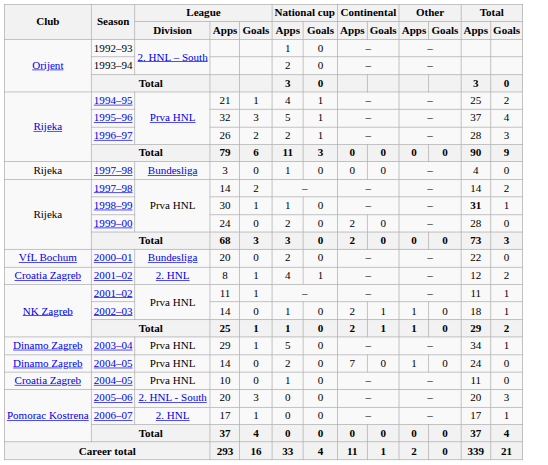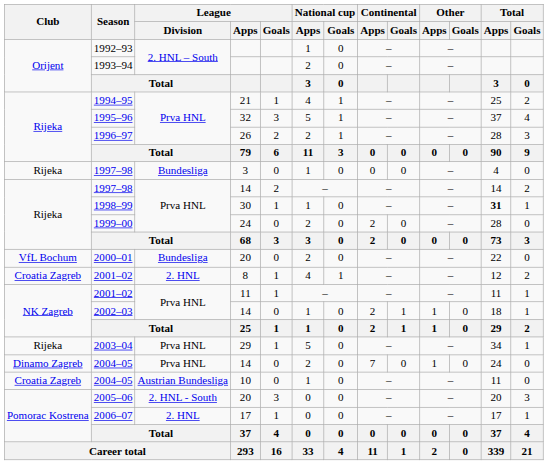 <table class="wikitable" style="text-align:center">
 <tr>
 <th rowspan="2">Club</th>
 <th rowspan="2">Season</th>
 <th colspan="3">League</th>
 <th colspan="2">National cup</th>
 <th colspan="2">Continental</th>
 <th colspan="2">Other</th>
 <th colspan="2">Total</th>
 </tr>
 <tr>
 <th>Division</th>
 <th>Apps</th>
 <th>Goals</th>
 <th>Apps</th>
 <th>Goals</th>
 <th>Apps</th>
 <th>Goals</th>
 <th>Apps</th>
 <th>Goals</th>
 <th>Apps</th>
 <th>Goals</th>
 </tr>
 <tr>
 <td rowspan="3"><a href='#'>Orijent</a></td>
 <td>1992–93</td>
 <td rowspan="2"><a href='#'>2. HNL – South</a></td>
 <td></td>
 <td></td>
 <td>1</td>
 <td>0</td>
 <td colspan="2">–</td>
 <td colspan="2">–</td>
 <td></td>
 <td></td>
 </tr>
 <tr>
 <td>1993–94</td>
 <td></td>
 <td></td>
 <td>2</td>
 <td>0</td>
 <td colspan="2">–</td>
 <td colspan="2">–</td>
 <td></td>
 <td></td>
 </tr>
 <tr>
 <th colspan="2">Total</th>
 <th></th>
 <th></th>
 <th>3</th>
 <th>0</th>
 <th></th>
 <th></th>
 <th></th>
 <th></th>
 <th>3</th>
 <th>0</th>
 </tr>
 <tr>
 <td rowspan="4"><a href='#'>Rijeka</a></td>
 <td><a href='#'>1994–95</a></td>
 <td rowspan="3"><a href='#'>Prva HNL</a></td>
 <td>21</td>
 <td>1</td>
 <td>4</td>
 <td>1</td>
 <td colspan="2">–</td>
 <td colspan="2">–</td>
 <td>25</td>
 <td>2</td>
 </tr>
 <tr>
 <td><a href='#'>1995–96</a></td>
 <td>32</td>
 <td>3</td>
 <td>5</td>
 <td>1</td>
 <td colspan="2">–</td>
 <td colspan="2">–</td>
 <td>37</td>
 <td>4</td>
 </tr>
 <tr>
 <td><a href='#'>1996–97</a></td>
 <td>26</td>
 <td>2</td>
 <td>2</td>
 <td>1</td>
 <td colspan="2">–</td>
 <td colspan="2">–</td>
 <td>28</td>
 <td>3</td>
 </tr>
 <tr>
 <th colspan="2">Total</th>
 <th>79</th>
 <th>6</th>
 <th>11</th>
 <th>3</th>
 <th>0</th>
 <th>0</th>
 <th>0</th>
 <th>0</th>
 <th>90</th>
 <th>9</th>
 </tr>
 <tr>
 <td>Rijeka</td>
 <td><a href='#'>1997–98</a></td>
 <td><a href='#'>Bundesliga</a></td>
 <td>3</td>
 <td>0</td>
 <td>1</td>
 <td>0</td>
 <td>0</td>
 <td>0</td>
 <td colspan="2">–</td>
 <td>4</td>
 <td>0</td>
 </tr>
 <tr>
 <td rowspan="4">Rijeka</td>
 <td><a href='#'>1997–98</a></td>
 <td rowspan="3">Prva HNL</td>
 <td>14</td>
 <td>2</td>
 <td colspan="2">–</td>
 <td colspan="2">–</td>
 <td colspan="2">–</td>
 <td>14</td>
 <td>2</td>
 </tr>
 <tr>
 <td><a href='#'>1998–99</a></td>
 <td>30</td>
 <td>1</td>
 <td>1</td>
 <td>0</td>
 <td colspan="2">–</td>
 <td colspan="2">–</td>
 <td><strong>31</strong></td>
 <td>1</td>
 </tr>
 <tr>
 <td><a href='#'>1999–00</a></td>
 <td>24</td>
 <td>0</td>
 <td>2</td>
 <td>0</td>
 <td>2</td>
 <td>0</td>
 <td colspan="2">–</td>
 <td>28</td>
 <td>0</td>
 </tr>
 <tr>
 <th colspan="2">Total</th>
 <th>68</th>
 <th>3</th>
 <th>3</th>
 <th>0</th>
 <th>2</th>
 <th>0</th>
 <th>0</th>
 <th>0</th>
 <th>73</th>
 <th>3</th>
 </tr>
 <tr>
 <td><a href='#'>VfL Bochum</a></td>
 <td><a href='#'>2000–01</a></td>
 <td><a href='#'>Bundesliga</a></td>
 <td>20</td>
 <td>0</td>
 <td>2</td>
 <td>0</td>
 <td colspan="2">–</td>
 <td colspan="2">–</td>
 <td>22</td>
 <td>0</td>
 </tr>
 <tr>
 <td><a href='#'>Croatia Zagreb</a></td>
 <td><a href='#'>2001–02</a></td>
 <td><a href='#'>2. HNL</a></td>
 <td>8</td>
 <td>1</td>
 <td>4</td>
 <td>1</td>
 <td colspan="2">–</td>
 <td colspan="2">–</td>
 <td>12</td>
 <td>2</td>
 </tr>
 <tr>
 <td rowspan="3"><a href='#'>NK Zagreb</a></td>
 <td><a href='#'>2001–02</a></td>
 <td rowspan="2">Prva HNL</td>
 <td>11</td>
 <td>1</td>
 <td colspan="2">–</td>
 <td colspan="2">–</td>
 <td colspan="2">–</td>
 <td>11</td>
 <td>1</td>
 </tr>
 <tr>
 <td><a href='#'>2002–03</a></td>
 <td>14</td>
 <td>0</td>
 <td>1</td>
 <td>0</td>
 <td>2</td>
 <td>1</td>
 <td>1</td>
 <td>0</td>
 <td>18</td>
 <td>1</td>
 </tr>
 <tr>
 <th colspan="2">Total</th>
 <th>25</th>
 <th>1</th>
 <th>1</th>
 <th>0</th>
 <th>2</th>
 <th>1</th>
 <th>1</th>
 <th>0</th>
 <th>29</th>
 <th>2</th>
 </tr>
 <tr>
-<td><a href='#'>Dinamo Zagreb</a></td>
+<td>Rijeka</td>
 <td><a href='#'>2003–04</a></td>
 <td>Prva HNL</td>
 <td>29</td>
 <td>1</td>
 <td>5</td>
 <td>0</td>
 <td colspan="2">–</td>
 <td colspan="2">–</td>
 <td>34</td>
 <td>1</td>
 </tr>
 <tr>
 <td><a href='#'>Dinamo Zagreb</a></td>
 <td><a href='#'>2004–05</a></td>
 <td>Prva HNL</td>
 <td>14</td>
 <td>0</td>
 <td>2</td>
 <td>0</td>
 <td>7</td>
 <td>0</td>
 <td>1</td>
 <td>0</td>
 <td>24</td>
 <td>0</td>
 </tr>
 <tr>
 <td><a href='#'>Croatia Zagreb</a></td>
 <td><a href='#'>2004–05</a></td>
-<td>Prva HNL</td>
+<td><a href='#'>Austrian Bundesliga</a></td>
 <td>10</td>
 <td>0</td>
 <td>1</td>
 <td>0</td>
 <td colspan="2">–</td>
 <td colspan="2">–</td>
 <td>11</td>
 <td>0</td>
 </tr>
 <tr>
 <td rowspan="3"><a href='#'>Pomorac Kostrena</a></td>
 <td><a href='#'>2005–06</a></td>
 <td><a href='#'>2. HNL - South</a></td>
 <td>20</td>
 <td>3</td>
 <td>0</td>
 <td>0</td>
 <td colspan="2">–</td>
 <td colspan="2">–</td>
 <td>20</td>
 <td>3</td>
 </tr>
 <tr>
 <td><a href='#'>2006–07</a></td>
 <td><a href='#'>2. HNL</a></td>
 <td>17</td>
 <td>1</td>
 <td>0</td>
 <td>0</td>
 <td colspan="2">–</td>
 <td colspan="2">–</td>
 <td>17</td>
 <td>1</td>
 </tr>
 <tr>
 <th colspan="2">Total</th>
 <th>37</th>
 <th>4</th>
 <th>0</th>
 <th>0</th>
 <th>0</th>
 <th>0</th>
 <th>0</th>
 <th>0</th>
 <th>37</th>
 <th>4</th>
 </tr>
 <tr>
 <th colspan="3">Career total</th>
 <th>293</th>
 <th>16</th>
 <th>33</th>
 <th>4</th>
 <th>11</th>
 <th>1</th>
 <th>2</th>
 <th>0</th>
 <th>339</th>
 <th>21</th>
 </tr>
 </table>
